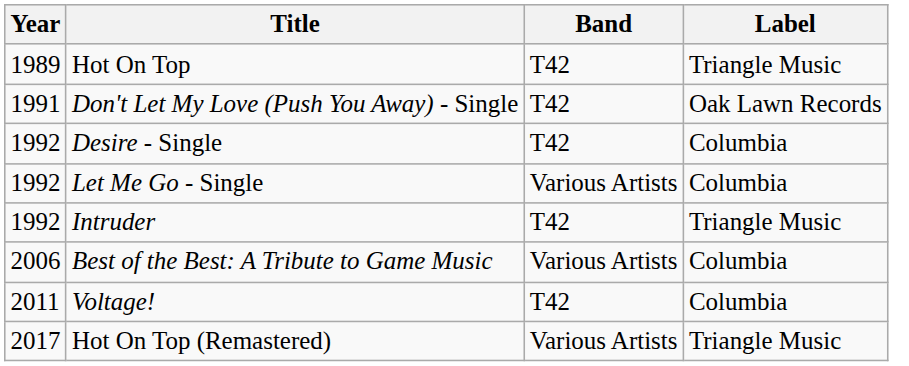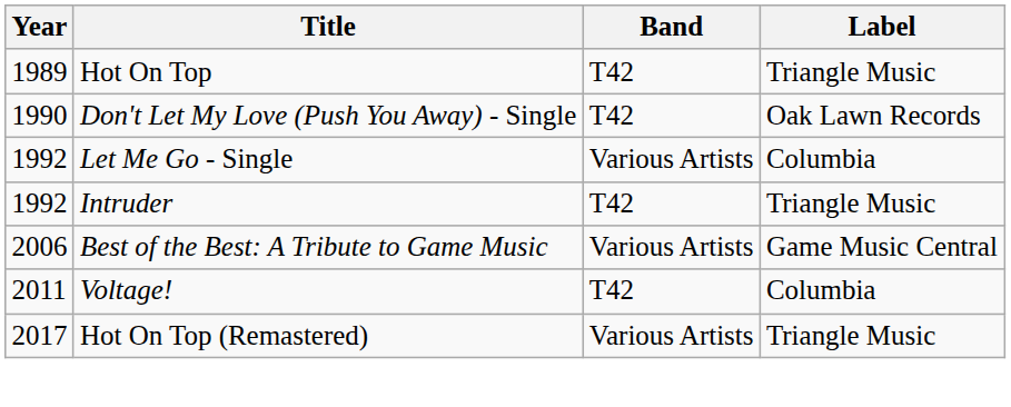 <table class="wikitable sortable">
 <tr>
 <th>Year</th>
 <th>Title</th>
 <th>Band</th>
 <th>Label</th>
 </tr>
 <tr>
 <td>1989</td>
 <td>Hot On Top</td>
 <td>T42</td>
 <td>Triangle Music</td>
 </tr>
 <tr>
-<td>1991</td>
+<td>1990</td>
 <td><em>Don't Let My Love (Push You Away)</em> - Single</td>
 <td>T42</td>
 <td>Oak Lawn Records</td>
-</tr>
-<tr>
-<td>1992</td>
-<td><em>Desire</em> - Single</td>
-<td>T42</td>
-<td>Columbia</td>
 </tr>
 <tr>
 <td>1992</td>
 <td><em>Let Me Go</em> - Single</td>
 <td>Various Artists</td>
 <td>Columbia</td>
 </tr>
 <tr>
 <td>1992</td>
 <td><em>Intruder</em></td>
 <td>T42</td>
 <td>Triangle Music</td>
 </tr>
 <tr>
 <td>2006</td>
 <td><em>Best of the Best: A Tribute to Game Music</em></td>
 <td>Various Artists</td>
-<td>Columbia</td>
+<td>Game Music Central</td>
 </tr>
 <tr>
 <td>2011</td>
 <td><em>Voltage!</em></td>
 <td>T42</td>
 <td>Columbia</td>
 </tr>
 <tr>
 <td>2017</td>
 <td>Hot On Top (Remastered)</td>
 <td>Various Artists</td>
 <td>Triangle Music</td>
 </tr>
 </table>
